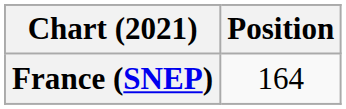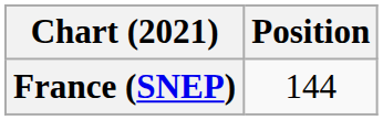 <table class="wikitable plainrowheaders" style="text-align:center;">
 <tr>
 <th>Chart (2021)</th>
 <th>Position</th>
 </tr>
 <tr>
 <th scope="row">France (<a href='#'>SNEP</a>)</th>
-<td>164</td>
+<td>144</td>
 </tr>
 </table>
